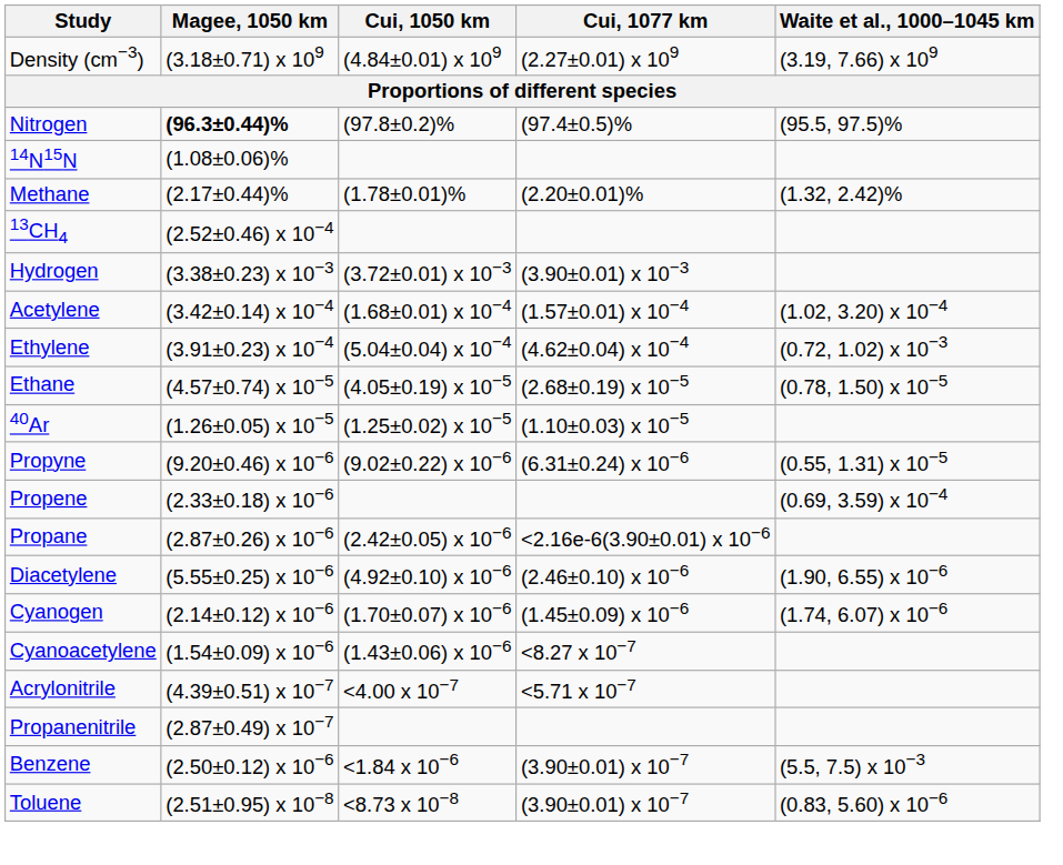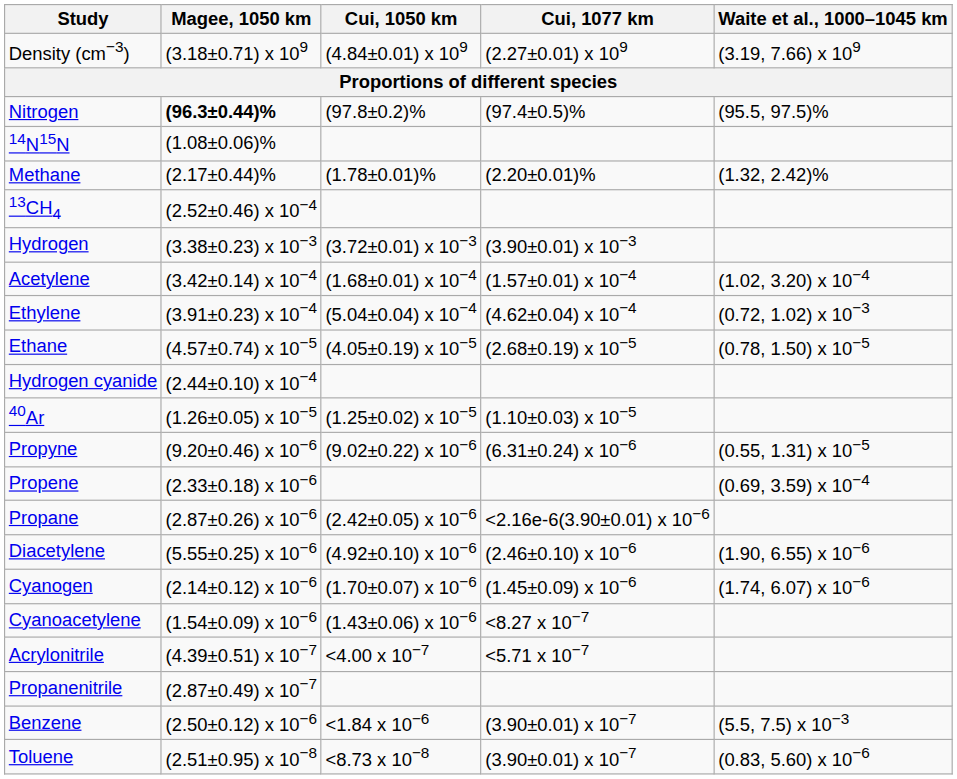 <table class="wikitable">
 <tr>
 <th>Study</th>
 <th>Magee, 1050 km</th>
 <th>Cui, 1050 km</th>
 <th>Cui, 1077 km</th>
 <th>Waite et al., 1000–1045 km</th>
 </tr>
 <tr>
 <td>Density (cm<sup>−3</sup>)</td>
 <td>(3.18±0.71) x 10<sup>9</sup></td>
 <td>(4.84±0.01) x 10<sup>9</sup></td>
 <td>(2.27±0.01) x 10<sup>9</sup></td>
 <td>(3.19, 7.66) x 10<sup>9</sup></td>
 </tr>
 <tr>
 <th Colspan="5">Proportions of different species</th>
 </tr>
 <tr>
 <td><a href='#'>Nitrogen</a></td>
 <td><strong>(96.3±0.44)%</strong></td>
 <td>(97.8±0.2)%</td>
 <td>(97.4±0.5)%</td>
 <td>(95.5, 97.5)%</td>
 </tr>
 <tr>
 <td><a href='#'><sup>14</sup>N<sup>15</sup>N</a></td>
 <td>(1.08±0.06)%</td>
 <td></td>
 <td></td>
 <td></td>
 </tr>
 <tr>
 <td><a href='#'>Methane</a></td>
 <td>(2.17±0.44)%</td>
 <td>(1.78±0.01)%</td>
 <td>(2.20±0.01)%</td>
 <td>(1.32, 2.42)%</td>
 </tr>
 <tr>
 <td><a href='#'><sup>13</sup>CH<sub>4</sub></a></td>
 <td>(2.52±0.46) x 10<sup>−4</sup></td>
 <td></td>
 <td></td>
 <td></td>
 </tr>
 <tr>
 <td><a href='#'>Hydrogen</a></td>
 <td>(3.38±0.23) x 10<sup>−3</sup></td>
 <td>(3.72±0.01) x 10<sup>−3</sup></td>
 <td>(3.90±0.01) x 10<sup>−3</sup></td>
 <td></td>
 </tr>
 <tr>
 <td><a href='#'>Acetylene</a></td>
 <td>(3.42±0.14) x 10<sup>−4</sup></td>
 <td>(1.68±0.01) x 10<sup>−4</sup></td>
 <td>(1.57±0.01) x 10<sup>−4</sup></td>
 <td>(1.02, 3.20) x 10<sup>−4</sup></td>
 </tr>
 <tr>
 <td><a href='#'>Ethylene</a></td>
 <td>(3.91±0.23) x 10<sup>−4</sup></td>
 <td>(5.04±0.04) x 10<sup>−4</sup></td>
 <td>(4.62±0.04) x 10<sup>−4</sup></td>
 <td>(0.72, 1.02) x 10<sup>−3</sup></td>
 </tr>
 <tr>
 <td><a href='#'>Ethane</a></td>
 <td>(4.57±0.74) x 10<sup>−5</sup></td>
 <td>(4.05±0.19) x 10<sup>−5</sup></td>
 <td>(2.68±0.19) x 10<sup>−5</sup></td>
 <td>(0.78, 1.50) x 10<sup>−5</sup></td>
+</tr>
+<tr>
+<td><a href='#'>Hydrogen cyanide</a></td>
+<td>(2.44±0.10) x 10<sup>−4</sup></td>
+<td></td>
+<td></td>
+<td></td>
 </tr>
 <tr>
 <td><a href='#'><sup>40</sup>Ar</a></td>
 <td>(1.26±0.05) x 10<sup>−5</sup></td>
 <td>(1.25±0.02) x 10<sup>−5</sup></td>
 <td>(1.10±0.03) x 10<sup>−5</sup></td>
 <td></td>
 </tr>
 <tr>
 <td><a href='#'>Propyne</a></td>
 <td>(9.20±0.46) x 10<sup>−6</sup></td>
 <td>(9.02±0.22) x 10<sup>−6</sup></td>
 <td>(6.31±0.24) x 10<sup>−6</sup></td>
 <td>(0.55, 1.31) x 10<sup>−5</sup></td>
 </tr>
 <tr>
 <td><a href='#'>Propene</a></td>
 <td>(2.33±0.18) x 10<sup>−6</sup></td>
 <td></td>
 <td></td>
 <td>(0.69, 3.59) x 10<sup>−4</sup></td>
 </tr>
 <tr>
 <td><a href='#'>Propane</a></td>
 <td>(2.87±0.26) x 10<sup>−6</sup></td>
 <td>(2.42±0.05) x 10<sup>−6</sup></td>
 <td><2.16e-6(3.90±0.01) x 10<sup>−6</sup></td>
 <td></td>
 </tr>
 <tr>
 <td><a href='#'>Diacetylene</a></td>
 <td>(5.55±0.25) x 10<sup>−6</sup></td>
 <td>(4.92±0.10) x 10<sup>−6</sup></td>
 <td>(2.46±0.10) x 10<sup>−6</sup></td>
 <td>(1.90, 6.55) x 10<sup>−6</sup></td>
 </tr>
 <tr>
 <td><a href='#'>Cyanogen</a></td>
 <td>(2.14±0.12) x 10<sup>−6</sup></td>
 <td>(1.70±0.07) x 10<sup>−6</sup></td>
 <td>(1.45±0.09) x 10<sup>−6</sup></td>
 <td>(1.74, 6.07) x 10<sup>−6</sup></td>
 </tr>
 <tr>
 <td><a href='#'>Cyanoacetylene</a></td>
 <td>(1.54±0.09) x 10<sup>−6</sup></td>
 <td>(1.43±0.06) x 10<sup>−6</sup></td>
 <td><8.27 x 10<sup>−7</sup></td>
 <td></td>
 </tr>
 <tr>
 <td><a href='#'>Acrylonitrile</a></td>
 <td>(4.39±0.51) x 10<sup>−7</sup></td>
 <td><4.00 x 10<sup>−7</sup></td>
 <td><5.71 x 10<sup>−7</sup></td>
 <td></td>
 </tr>
 <tr>
 <td><a href='#'>Propanenitrile</a></td>
 <td>(2.87±0.49) x 10<sup>−7</sup></td>
 <td></td>
 <td></td>
 <td></td>
 </tr>
 <tr>
 <td><a href='#'>Benzene</a></td>
 <td>(2.50±0.12) x 10<sup>−6</sup></td>
 <td><1.84 x 10<sup>−6</sup></td>
 <td>(3.90±0.01) x 10<sup>−7</sup></td>
 <td>(5.5, 7.5) x 10<sup>−3</sup></td>
 </tr>
 <tr>
 <td><a href='#'>Toluene</a></td>
 <td>(2.51±0.95) x 10<sup>−8</sup></td>
 <td><8.73 x 10<sup>−8</sup></td>
 <td>(3.90±0.01) x 10<sup>−7</sup></td>
 <td>(0.83, 5.60) x 10<sup>−6</sup></td>
 </tr>
 </table>
